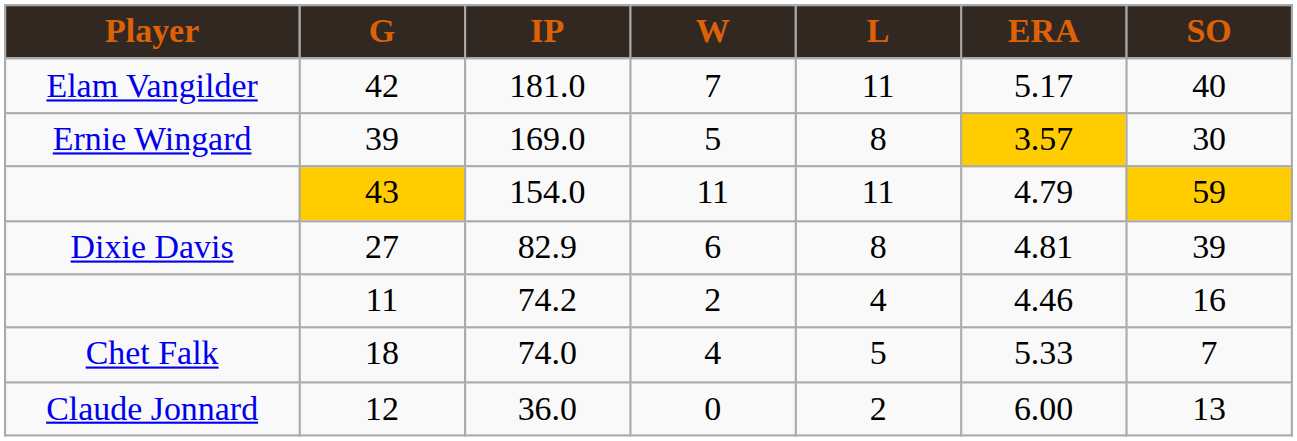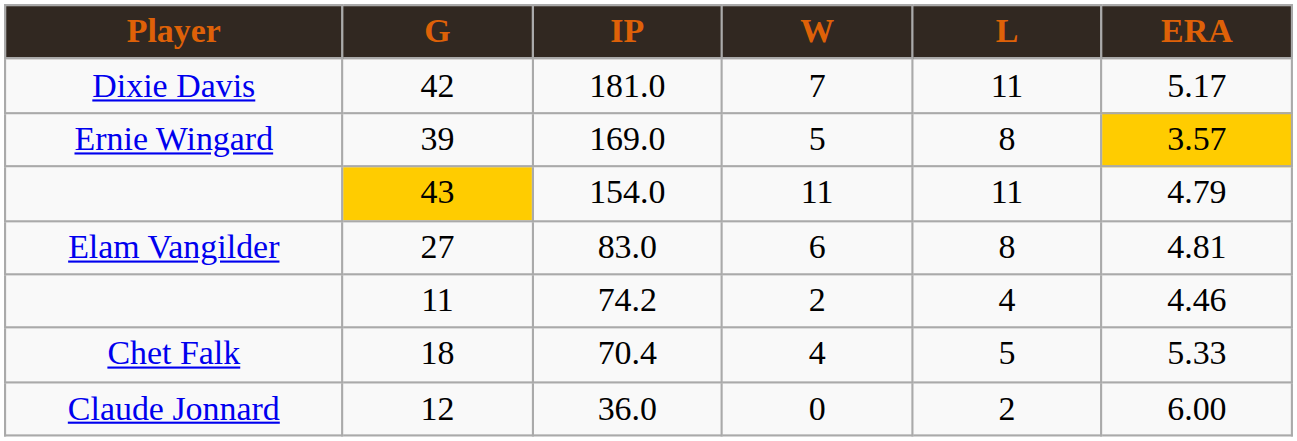 <table class="wikitable sortable">
 <tr>
 <th style="background:#312821;color:#de6108;" width="16%">Player</th>
 <th style="background:#312821;color:#de6108;" width="9%">G</th>
 <th style="background:#312821;color:#de6108;" width="9%">IP</th>
 <th style="background:#312821;color:#de6108;" width="9%">W</th>
 <th style="background:#312821;color:#de6108;" width="9%">L</th>
 <th style="background:#312821;color:#de6108;" width="9%">ERA</th>
-<th style="background:#312821;color:#de6108;" width="9%">SO</th>
 </tr>
 <tr align="center">
-<td><a href='#'>Elam Vangilder</a></td>
+<td><a href='#'>Dixie Davis</a></td>
 <td>42</td>
 <td>181.0</td>
 <td>7</td>
 <td>11</td>
 <td>5.17</td>
-<td>40</td>
 </tr>
 <tr align=center>
 <td><a href='#'>Ernie Wingard</a></td>
 <td>39</td>
 <td>169.0</td>
 <td>5</td>
 <td>8</td>
 <td bgcolor="#FFCC00">3.57</td>
-<td>30</td>
 </tr>
 <tr align=center>
 <td></td>
 <td bgcolor="#FFCC00">43</td>
 <td>154.0</td>
 <td>11</td>
 <td>11</td>
 <td>4.79</td>
-<td bgcolor="#FFCC00">59</td>
 </tr>
 <tr align="center">
-<td><a href='#'>Dixie Davis</a></td>
+<td><a href='#'>Elam Vangilder</a></td>
 <td>27</td>
-<td>82.9</td>
+<td>83.0</td>
 <td>6</td>
 <td>8</td>
 <td>4.81</td>
-<td>39</td>
 </tr>
 <tr align=center>
 <td></td>
 <td>11</td>
 <td>74.2</td>
 <td>2</td>
 <td>4</td>
 <td>4.46</td>
-<td>16</td>
 </tr>
 <tr align="center">
 <td><a href='#'>Chet Falk</a></td>
 <td>18</td>
-<td>74.0</td>
+<td>70.4</td>
 <td>4</td>
 <td>5</td>
 <td>5.33</td>
-<td>7</td>
 </tr>
 <tr align=center>
 <td><a href='#'>Claude Jonnard</a></td>
 <td>12</td>
 <td>36.0</td>
 <td>0</td>
 <td>2</td>
 <td>6.00</td>
-<td>13</td>
 </tr>
 </table>
